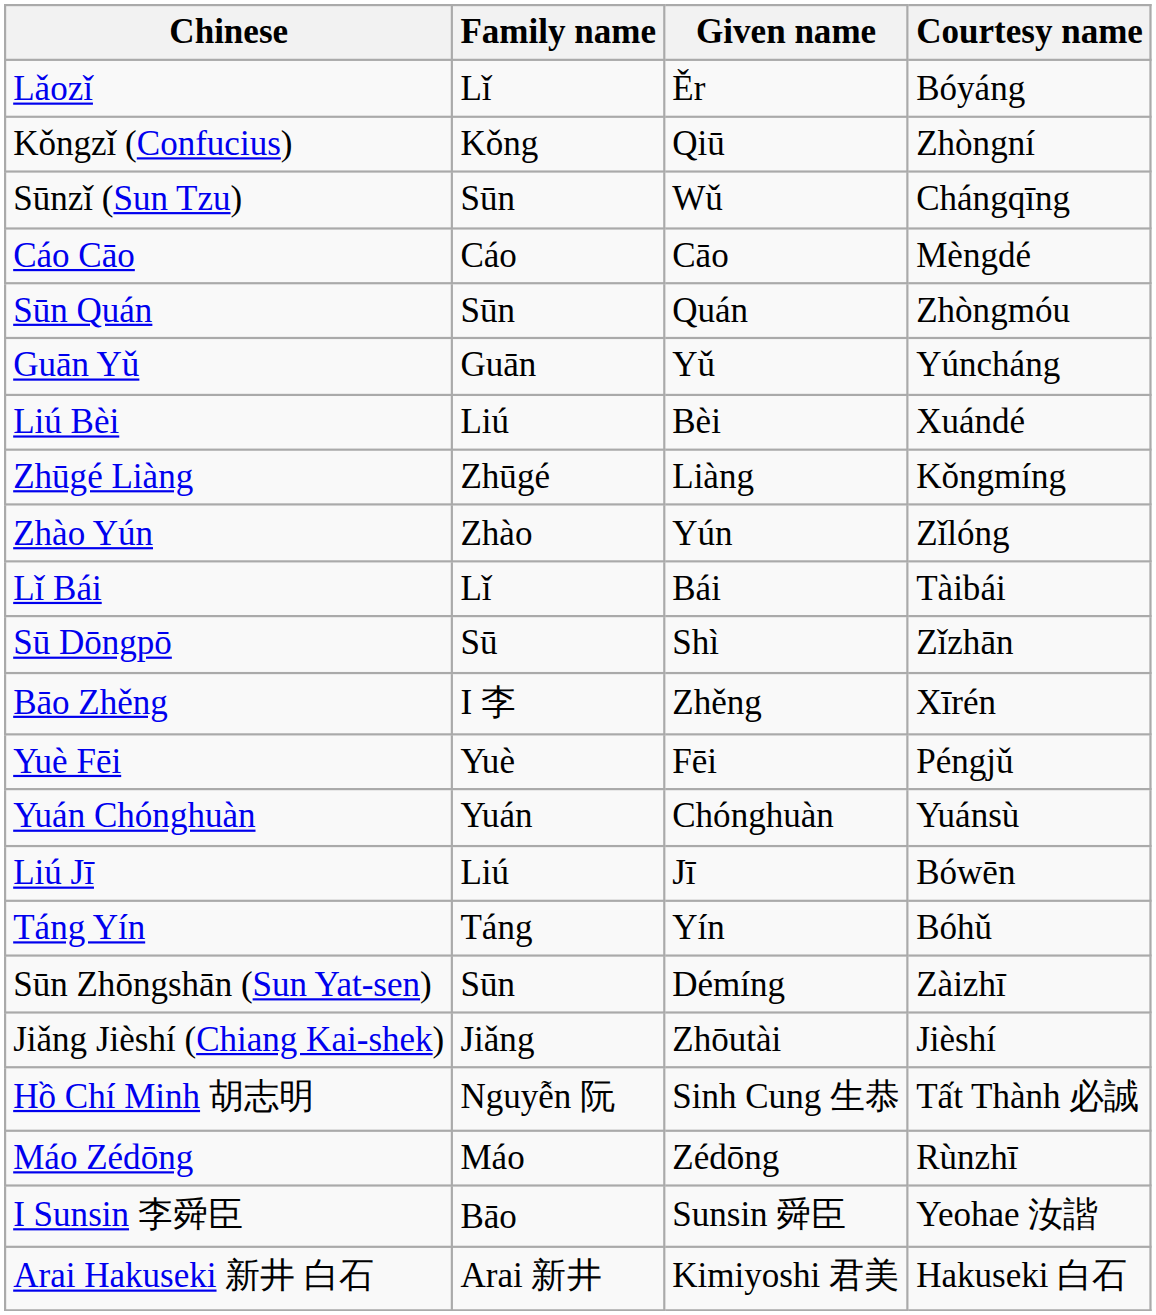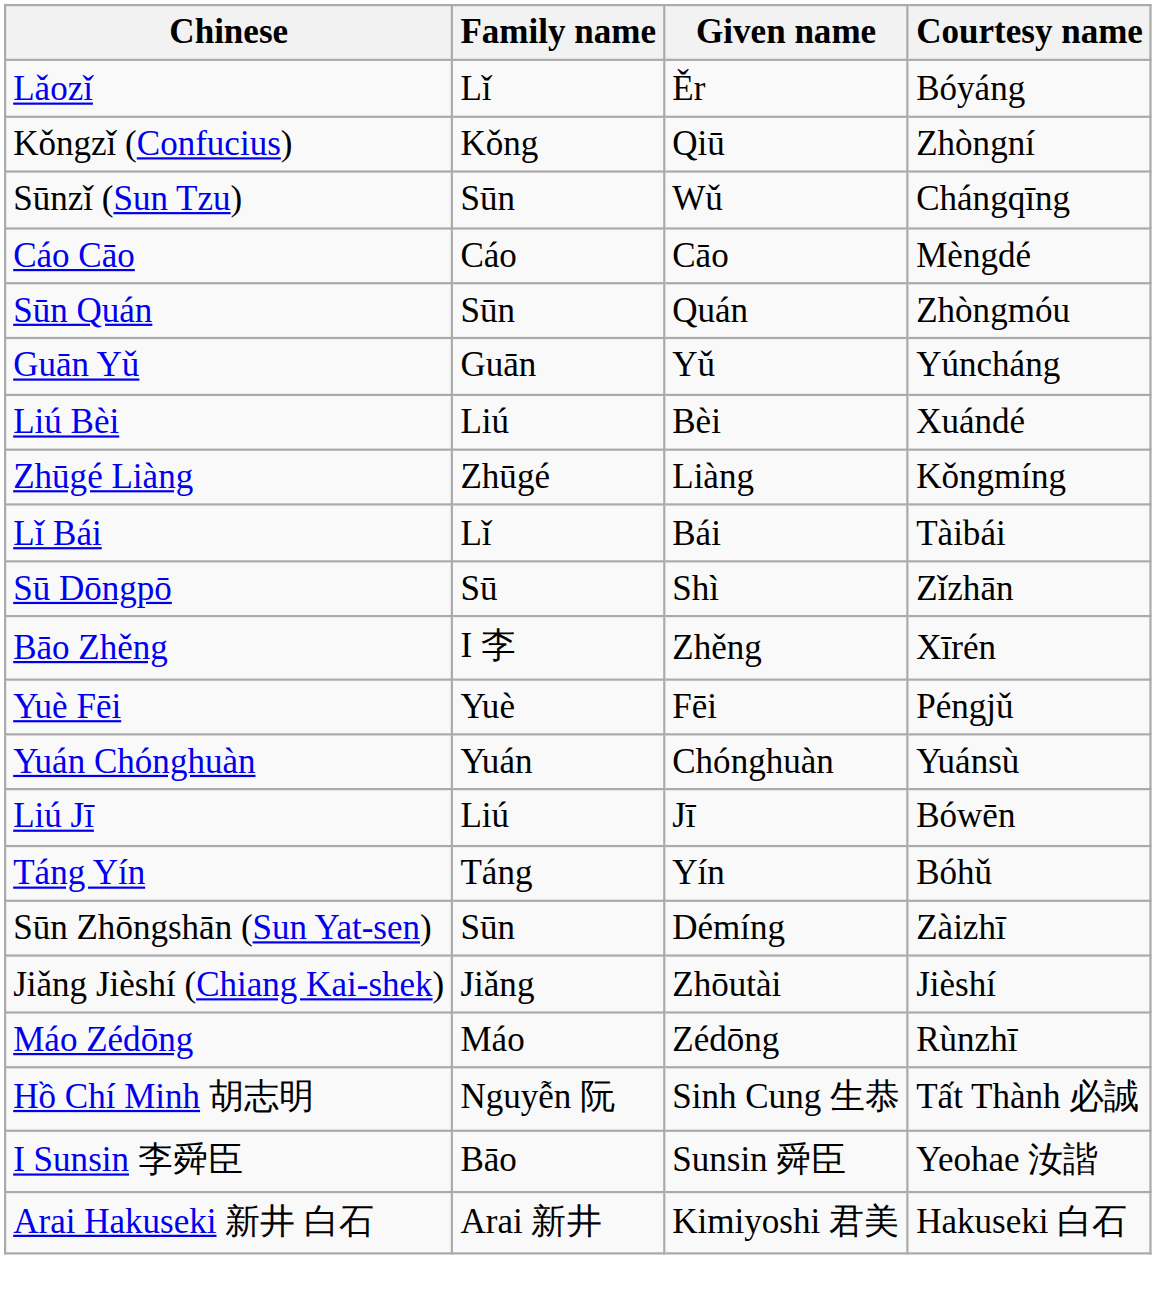 <table class="wikitable">
 <tr>
 <th>Chinese</th>
 <th>Family name</th>
 <th>Given name</th>
 <th>Courtesy name</th>
 </tr>
 <tr>
 <td><a href='#'>Lǎozǐ</a> </td>
 <td>Lǐ </td>
 <td>Ěr </td>
 <td>Bóyáng </td>
 </tr>
 <tr>
 <td>Kǒngzǐ (<a href='#'>Confucius</a>) </td>
 <td>Kǒng </td>
 <td>Qiū </td>
 <td>Zhòngní </td>
 </tr>
 <tr>
 <td>Sūnzǐ (<a href='#'>Sun Tzu</a>) </td>
 <td>Sūn </td>
 <td>Wǔ </td>
 <td>Chángqīng </td>
 </tr>
 <tr>
 <td><a href='#'>Cáo Cāo</a> </td>
 <td>Cáo </td>
 <td>Cāo </td>
 <td>Mèngdé </td>
 </tr>
 <tr>
 <td><a href='#'>Sūn Quán</a> </td>
 <td>Sūn </td>
 <td>Quán </td>
 <td>Zhòngmóu </td>
 </tr>
 <tr>
 <td><a href='#'>Guān Yǔ</a> </td>
 <td>Guān </td>
 <td>Yǔ </td>
 <td>Yúncháng </td>
 </tr>
 <tr>
 <td><a href='#'>Liú Bèi</a> </td>
 <td>Liú </td>
 <td>Bèi </td>
 <td>Xuándé </td>
 </tr>
 <tr>
 <td><a href='#'>Zhūgé Liàng</a> </td>
 <td>Zhūgé </td>
 <td>Liàng </td>
 <td>Kǒngmíng </td>
 </tr>
 <tr>
-<td><a href='#'>Zhào Yún</a> </td>
-<td>Zhào </td>
-<td>Yún </td>
-<td>Zǐlóng </td>
-</tr>
-<tr>
 <td><a href='#'>Lǐ Bái</a> </td>
 <td>Lǐ </td>
 <td>Bái </td>
 <td>Tàibái </td>
 </tr>
 <tr>
 <td><a href='#'>Sū Dōngpō</a> </td>
 <td>Sū </td>
 <td>Shì </td>
 <td>Zǐzhān </td>
 </tr>
 <tr>
 <td><a href='#'>Bāo Zhěng</a> </td>
 <td>I 李</td>
 <td>Zhěng </td>
 <td>Xīrén </td>
 </tr>
 <tr>
 <td><a href='#'>Yuè Fēi</a> </td>
 <td>Yuè </td>
 <td>Fēi </td>
 <td>Péngjǔ </td>
 </tr>
 <tr>
 <td><a href='#'>Yuán Chónghuàn</a> </td>
 <td>Yuán </td>
 <td>Chónghuàn </td>
 <td>Yuánsù </td>
 </tr>
 <tr>
 <td><a href='#'>Liú Jī</a> </td>
 <td>Liú </td>
 <td>Jī </td>
 <td>Bówēn </td>
 </tr>
 <tr>
 <td><a href='#'>Táng Yín</a> </td>
 <td>Táng </td>
 <td>Yín </td>
 <td>Bóhǔ </td>
 </tr>
 <tr>
 <td>Sūn Zhōngshān (<a href='#'>Sun Yat-sen</a>) </td>
 <td>Sūn </td>
 <td>Démíng </td>
 <td>Zàizhī </td>
 </tr>
 <tr>
 <td>Jiǎng Jièshí (<a href='#'>Chiang Kai-shek</a>) </td>
 <td>Jiǎng </td>
 <td>Zhōutài </td>
 <td>Jièshí </td>
 </tr>
 <tr>
+<td><a href='#'>Máo Zédōng</a> </td>
+<td>Máo </td>
+<td>Zédōng </td>
+<td>Rùnzhī </td>
+</tr>
+<tr>
 <td><a href='#'>Hồ Chí Minh</a>  胡志明　</td>
 <td>Nguyễn 阮</td>
 <td>Sinh Cung 生恭</td>
 <td>Tất Thành 必誠</td>
-</tr>
-<tr>
-<td><a href='#'>Máo Zédōng</a> </td>
-<td>Máo </td>
-<td>Zédōng </td>
-<td>Rùnzhī </td>
 </tr>
 <tr>
 <td><a href='#'>I Sunsin</a> 李舜臣</td>
 <td>Bāo </td>
 <td>Sunsin 舜臣</td>
 <td>Yeohae 汝諧</td>
 </tr>
 <tr>
 <td><a href='#'>Arai Hakuseki</a> 新井 白石</td>
 <td>Arai 新井</td>
 <td>Kimiyoshi 君美</td>
 <td>Hakuseki 白石</td>
 </tr>
 </table>
